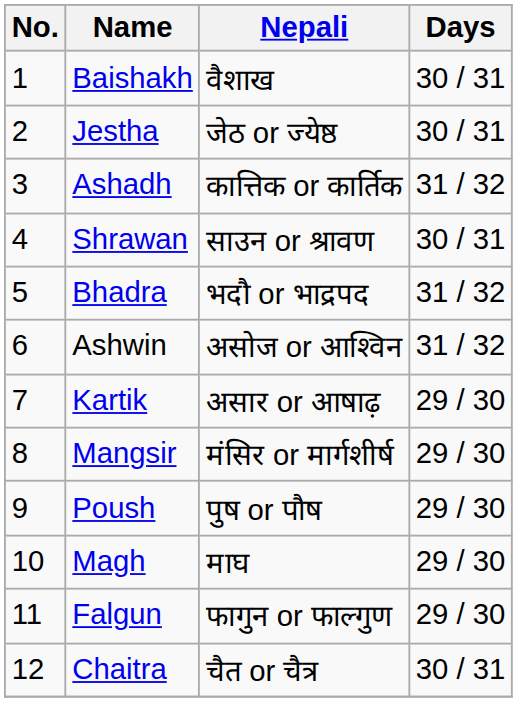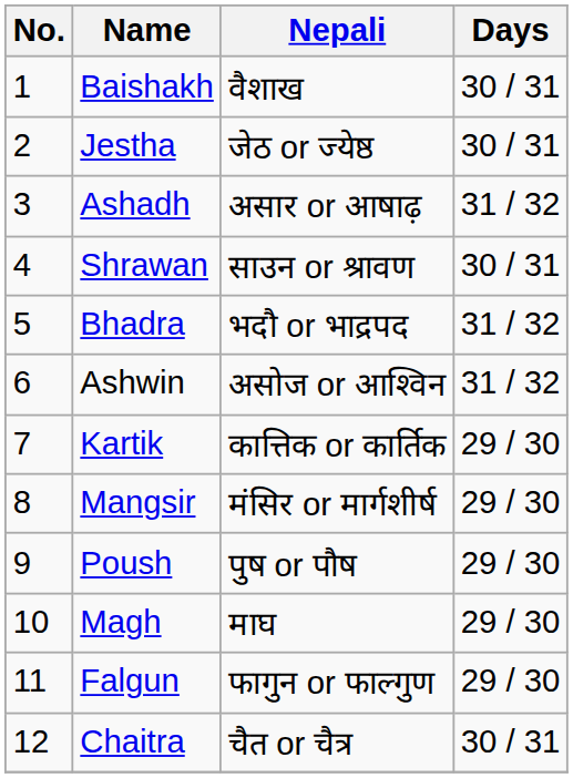 <table class="wikitable">
 <tr>
 <th>No.</th>
 <th>Name</th>
 <th><a href='#'>Nepali</a></th>
 <th>Days</th>
 </tr>
 <tr>
 <td>1</td>
 <td><a href='#'>Baishakh</a></td>
 <td>वैशाख</td>
 <td>30 / 31</td>
 </tr>
 <tr>
 <td>2</td>
 <td><a href='#'>Jestha</a></td>
 <td>जेठ or ज्येष्ठ</td>
 <td>30 / 31</td>
 </tr>
 <tr hot _iop>
 <td>3</td>
 <td><a href='#'>Ashadh</a></td>
-<td>कात्तिक or कार्तिक</td>
+<td>असार or आषाढ़</td>
 <td>31 / 32</td>
 </tr>
 <tr>
 <td>4</td>
 <td><a href='#'>Shrawan</a></td>
 <td>साउन or श्रावण</td>
 <td>30 / 31</td>
 </tr>
 <tr>
 <td>5</td>
 <td><a href='#'>Bhadra</a></td>
 <td>भदौ or भाद्रपद</td>
 <td>31 / 32</td>
 </tr>
 <tr>
 <td>6</td>
 <td>Ashwin</td>
 <td>असोज or आश्विन</td>
 <td>31 / 32</td>
 </tr>
 <tr>
 <td>7</td>
 <td><a href='#'>Kartik</a></td>
-<td>असार or आषाढ़</td>
+<td>कात्तिक or कार्तिक</td>
 <td>29 / 30</td>
 </tr>
 <tr>
 <td>8</td>
 <td><a href='#'>Mangsir</a></td>
 <td>मंसिर or मार्गशीर्ष</td>
 <td>29 / 30</td>
 </tr>
 <tr>
 <td>9</td>
 <td><a href='#'>Poush</a></td>
 <td>पुष or पौष</td>
 <td>29 / 30</td>
 </tr>
 <tr>
 <td>10</td>
 <td><a href='#'>Magh</a></td>
 <td>माघ</td>
 <td>29 / 30</td>
 </tr>
 <tr>
 <td>11</td>
 <td><a href='#'>Falgun</a></td>
 <td>फागुन or फाल्गुण</td>
 <td>29 / 30</td>
 </tr>
 <tr>
 <td>12</td>
 <td><a href='#'>Chaitra</a></td>
 <td>चैत or चैत्र</td>
 <td>30 / 31</td>
 </tr>
 <tr>
 </tr>
 </table>
